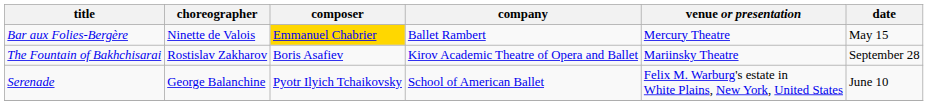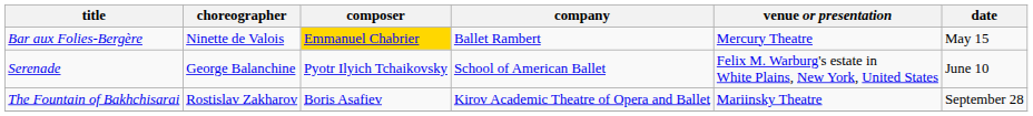 <table class="wikitable sortable">
 <tr>
 <th>title</th>
 <th>choreographer</th>
 <th>composer</th>
 <th>company</th>
 <th>venue <em>or presentation</em></th>
 <th>date</th>
 </tr>
 <tr>
 <td><em><a href='#'>Bar aux Folies-Bergère</a></em></td>
 <td><a href='#'>Ninette de Valois</a></td>
 <td style="background: gold;"><a href='#'>Emmanuel Chabrier</a></td>
 <td><a href='#'>Ballet Rambert</a></td>
 <td><a href='#'>Mercury Theatre</a></td>
 <td>May 15</td>
 </tr>
 <tr>
+<td><em><a href='#'>Serenade</a></em></td>
+<td><a href='#'>George Balanchine</a></td>
+<td><a href='#'>Pyotr Ilyich Tchaikovsky</a></td>
+<td><a href='#'>School of American Ballet</a></td>
+<td><a href='#'>Felix M. Warburg</a>'s estate in <br><a href='#'>White Plains</a>, <a href='#'>New York</a>, <a href='#'>United States</a></td>
+<td>June 10</td>
+</tr>
+<tr>
 <td><em><a href='#'>The Fountain of Bakhchisarai</a></em></td>
 <td><a href='#'>Rostislav Zakharov</a></td>
 <td><a href='#'>Boris Asafiev</a></td>
 <td><a href='#'>Kirov Academic Theatre of Opera and Ballet</a></td>
 <td><a href='#'>Mariinsky Theatre</a></td>
 <td>September 28</td>
 </tr>
 <tr>
-<td><em><a href='#'>Serenade</a></em></td>
-<td><a href='#'>George Balanchine</a></td>
-<td><a href='#'>Pyotr Ilyich Tchaikovsky</a></td>
-<td><a href='#'>School of American Ballet</a></td>
-<td><a href='#'>Felix M. Warburg</a>'s estate in <br><a href='#'>White Plains</a>, <a href='#'>New York</a>, <a href='#'>United States</a></td>
-<td>June 10</td>
-</tr>
-<tr>
 </tr>
 </table>
